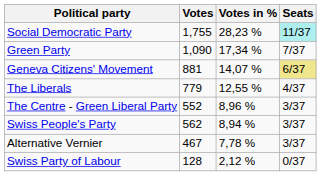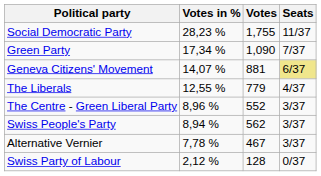 <table class="wikitable">
 <tr>
 <th>Political party</th>
+<th>Votes in %</th>
 <th>Votes</th>
-<th>Votes in %</th>
 <th>Seats</th>
 </tr>
 <tr>
 <td><a href='#'>Social Democratic Party</a></td>
+<td>28,23 %</td>
 <td>1,755</td>
-<td>28,23 %</td>
-<td style="background: paleturquoise;">11/37</td>
+<td>11/37</td>
 </tr>
 <tr>
 <td><a href='#'>Green Party</a></td>
+<td>17,34 %</td>
 <td>1,090</td>
-<td>17,34 %</td>
 <td>7/37</td>
 </tr>
 <tr>
 <td><a href='#'>Geneva Citizens' Movement</a></td>
+<td>14,07 %</td>
 <td>881</td>
-<td>14,07 %</td>
 <td style="background: khaki;">6/37</td>
 </tr>
 <tr>
 <td><a href='#'>The Liberals</a></td>
+<td>12,55 %</td>
 <td>779</td>
-<td>12,55 %</td>
 <td>4/37</td>
 </tr>
 <tr>
 <td><a href='#'>The Centre</a> - <a href='#'>Green Liberal Party</a></td>
+<td>8,96 %</td>
 <td>552</td>
-<td>8,96 %</td>
 <td>3/37</td>
 </tr>
 <tr>
 <td><a href='#'>Swiss People's Party</a></td>
+<td>8,94 %</td>
 <td>562</td>
-<td>8,94 %</td>
 <td>3/37</td>
 </tr>
 <tr>
 <td>Alternative Vernier</td>
+<td>7,78 %</td>
 <td>467</td>
-<td>7,78 %</td>
 <td>3/37</td>
 </tr>
 <tr>
 <td><a href='#'>Swiss Party of Labour</a></td>
+<td>2,12 %</td>
 <td>128</td>
-<td>2,12 %</td>
 <td>0/37</td>
 </tr>
 </table>
